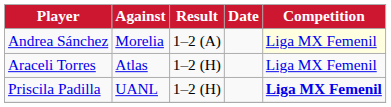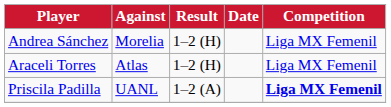 <table class="wikitable">
 <tr>
 <th style=background-color:#CD1731;color:#FFFFFF>Player</th>
 <th style=background-color:#CD1731;color:#FFFFFF>Against</th>
 <th style=background-color:#CD1731;color:#FFFFFF>Result</th>
 <th style=background-color:#CD1731;color:#FFFFFF>Date</th>
 <th style=background-color:#CD1731;color:#FFFFFF>Competition</th>
 </tr>
 <tr>
 <td> <a href='#'>Andrea Sánchez</a></td>
 <td><a href='#'>Morelia</a></td>
-<td>1–2 (A)</td>
+<td>1–2 (H)</td>
 <td></td>
-<td style="background: lightyellow;"><a href='#'>Liga MX Femenil</a></td>
+<td><a href='#'>Liga MX Femenil</a></td>
 </tr>
 <tr>
 <td> <a href='#'>Araceli Torres</a></td>
 <td><a href='#'>Atlas</a></td>
 <td>1–2 (H)</td>
 <td></td>
 <td><a href='#'>Liga MX Femenil</a></td>
 </tr>
 <tr>
 <td> <a href='#'>Priscila Padilla</a></td>
 <td><a href='#'>UANL</a></td>
-<td>1–2 (H)</td>
+<td>1–2 (A)</td>
 <td></td>
 <td><strong><a href='#'>Liga MX Femenil</a></strong></td>
 </tr>
 <tr>
 </tr>
 </table>
